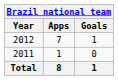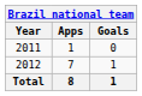 <table class="wikitable" style="text-align:center">
 <tr>
 <th colspan=3><a href='#'>Brazil national team</a></th>
 </tr>
 <tr>
 <th>Year</th>
 <th>Apps</th>
 <th>Goals</th>
 </tr>
 <tr>
+<td>2011</td>
+<td>1</td>
+<td>0</td>
+</tr>
+<tr>
 <td>2012</td>
 <td>7</td>
 <td>1</td>
-</tr>
-<tr>
-<td>2011</td>
-<td>1</td>
-<td>0</td>
 </tr>
 <tr>
 <th>Total</th>
 <th>8</th>
 <th>1</th>
 </tr>
 </table>
